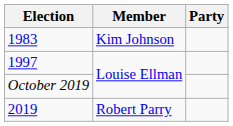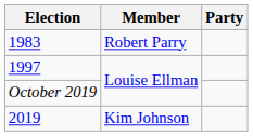 <table class="wikitable">
 <tr>
 <th>Election</th>
 <th>Member</th>
 <th colspan="2">Party</th>
 </tr>
 <tr>
 <td><a href='#'>1983</a></td>
-<td><a href='#'>Kim Johnson</a></td>
+<td><a href='#'>Robert Parry</a></td>
 <td></td>
 </tr>
 <tr>
 <td><a href='#'>1997</a></td>
 <td rowspan="2"><a href='#'>Louise Ellman</a></td>
 <td></td>
 </tr>
 <tr>
 <td><em>October 2019</em></td>
 <td></td>
 </tr>
 <tr>
 <td><a href='#'>2019</a></td>
-<td><a href='#'>Robert Parry</a></td>
+<td><a href='#'>Kim Johnson</a></td>
 <td></td>
 </tr>
 </table>
